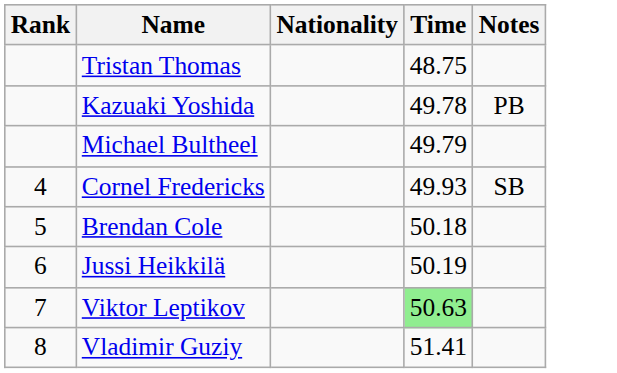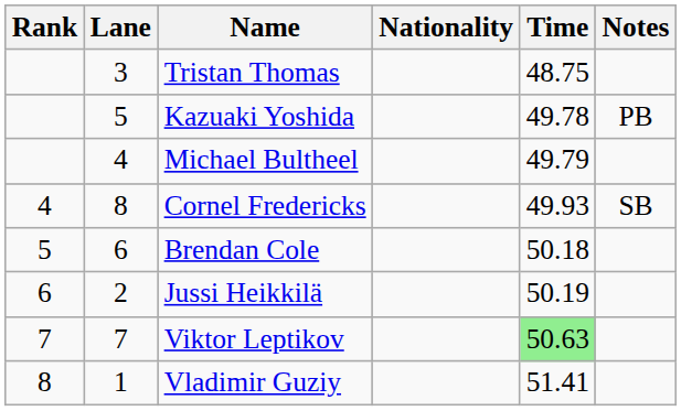 <table class="wikitable sortable" style="text-align:center">
 <tr>
 <th>Rank</th>
+<th>Lane</th>
 <th>Name</th>
 <th>Nationality</th>
 <th>Time</th>
 <th>Notes</th>
 </tr>
 <tr>
 <td></td>
+<td>3</td>
 <td align=left><a href='#'>Tristan Thomas</a></td>
 <td align=left></td>
 <td>48.75</td>
 <td></td>
 </tr>
 <tr>
 <td></td>
+<td>5</td>
 <td align=left><a href='#'>Kazuaki Yoshida</a></td>
 <td align=left></td>
 <td>49.78</td>
 <td>PB</td>
 </tr>
 <tr>
 <td></td>
+<td>4</td>
 <td align=left><a href='#'>Michael Bultheel</a></td>
 <td align=left></td>
 <td>49.79</td>
 <td></td>
 </tr>
 <tr>
 <td>4</td>
+<td>8</td>
 <td align=left><a href='#'>Cornel Fredericks</a></td>
 <td align=left></td>
 <td>49.93</td>
 <td>SB</td>
 </tr>
 <tr>
 <td>5</td>
+<td>6</td>
 <td align=left><a href='#'>Brendan Cole</a></td>
 <td align=left></td>
 <td>50.18</td>
 <td></td>
 </tr>
 <tr>
 <td>6</td>
+<td>2</td>
 <td align=left><a href='#'>Jussi Heikkilä</a></td>
 <td align=left></td>
 <td>50.19</td>
 <td></td>
 </tr>
 <tr>
+<td>7</td>
 <td>7</td>
 <td align=left><a href='#'>Viktor Leptikov</a></td>
 <td align=left></td>
 <td style="background: lightgreen;">50.63</td>
 <td></td>
 </tr>
 <tr>
 <td>8</td>
+<td>1</td>
 <td align=left><a href='#'>Vladimir Guziy</a></td>
 <td align=left></td>
 <td>51.41</td>
 <td></td>
 </tr>
 </table>
